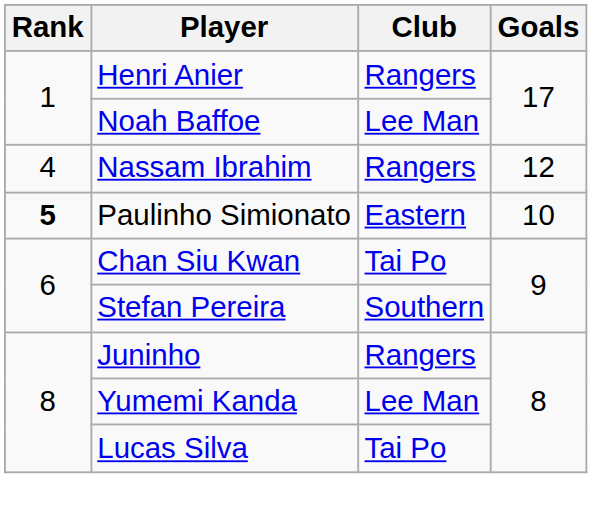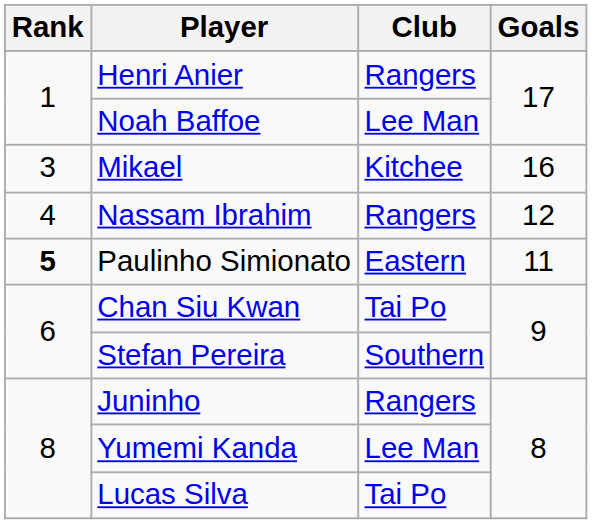 <table class="wikitable" style="text-align:center">
 <tr>
 <th>Rank</th>
 <th>Player</th>
 <th>Club</th>
 <th>Goals</th>
 </tr>
 <tr>
 <td rowspan="2">1</td>
 <td style="text-align:left;"> <a href='#'>Henri Anier</a></td>
 <td style="text-align:left;"><a href='#'>Rangers</a></td>
 <td rowspan="2">17</td>
 </tr>
 <tr>
 <td style="text-align:left;"> <a href='#'>Noah Baffoe</a></td>
 <td style="text-align:left;"><a href='#'>Lee Man</a></td>
 </tr>
 <tr>
+<td rowspan="1">3</td>
+<td style="text-align:left;"> <a href='#'>Mikael</a></td>
+<td style="text-align:left;"><a href='#'>Kitchee</a></td>
+<td rowspan="1">16</td>
+</tr>
+<tr>
 <td>4</td>
 <td style="text-align:left;"> <a href='#'>Nassam Ibrahim</a></td>
 <td style="text-align:left;"><a href='#'>Rangers</a></td>
 <td>12</td>
 </tr>
 <tr>
 <td><strong>5</strong></td>
 <td style="text-align:left;"> Paulinho Simionato</td>
 <td style="text-align:left;"><a href='#'>Eastern</a></td>
-<td>10</td>
+<td>11</td>
 </tr>
 <tr>
 <td rowspan="2">6</td>
 <td style="text-align:left;"> <a href='#'>Chan Siu Kwan</a></td>
 <td style="text-align:left;"><a href='#'>Tai Po</a></td>
 <td rowspan="2">9</td>
 </tr>
 <tr>
 <td style="text-align:left;"> <a href='#'>Stefan Pereira</a></td>
 <td style="text-align:left;"><a href='#'>Southern</a></td>
 </tr>
 <tr>
 <td rowspan="3">8</td>
 <td style="text-align:left;"> <a href='#'>Juninho</a></td>
 <td style="text-align:left;"><a href='#'>Rangers</a></td>
 <td rowspan="3">8</td>
 </tr>
 <tr>
 <td style="text-align:left;"> <a href='#'>Yumemi Kanda</a></td>
 <td style="text-align:left;"><a href='#'>Lee Man</a></td>
 </tr>
 <tr>
 <td style="text-align:left;"> <a href='#'>Lucas Silva</a></td>
 <td style="text-align:left;"><a href='#'>Tai Po</a></td>
 </tr>
 </table>
